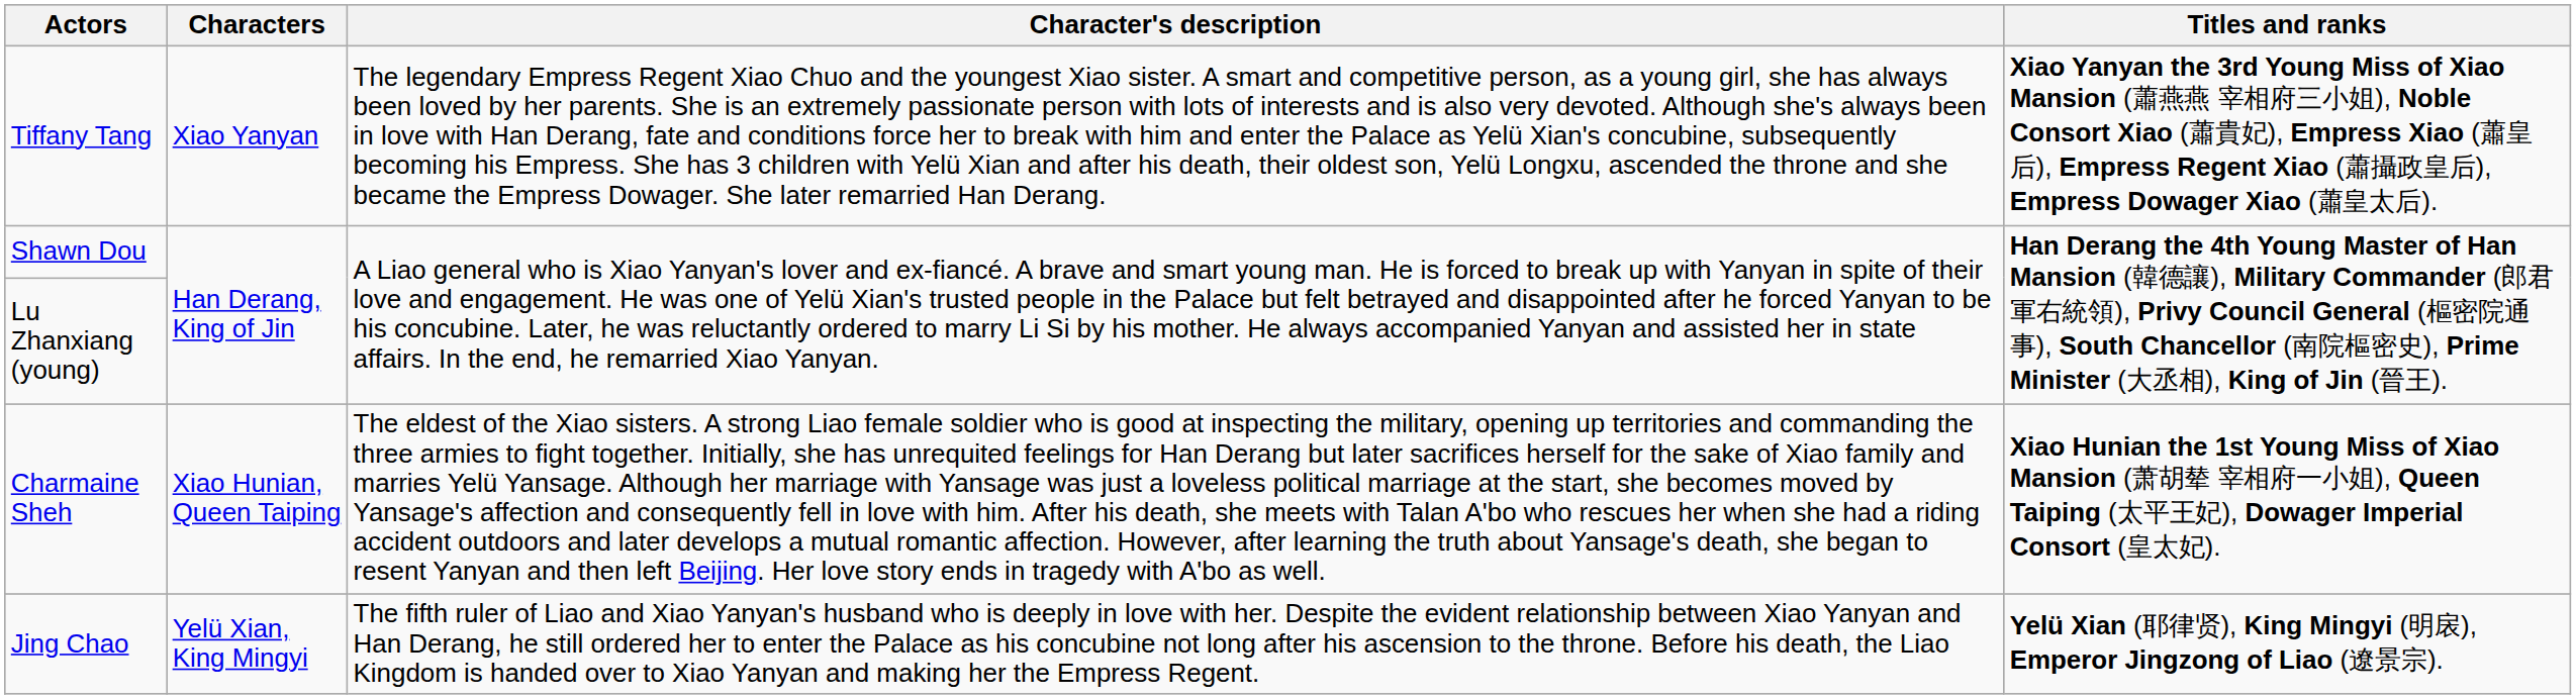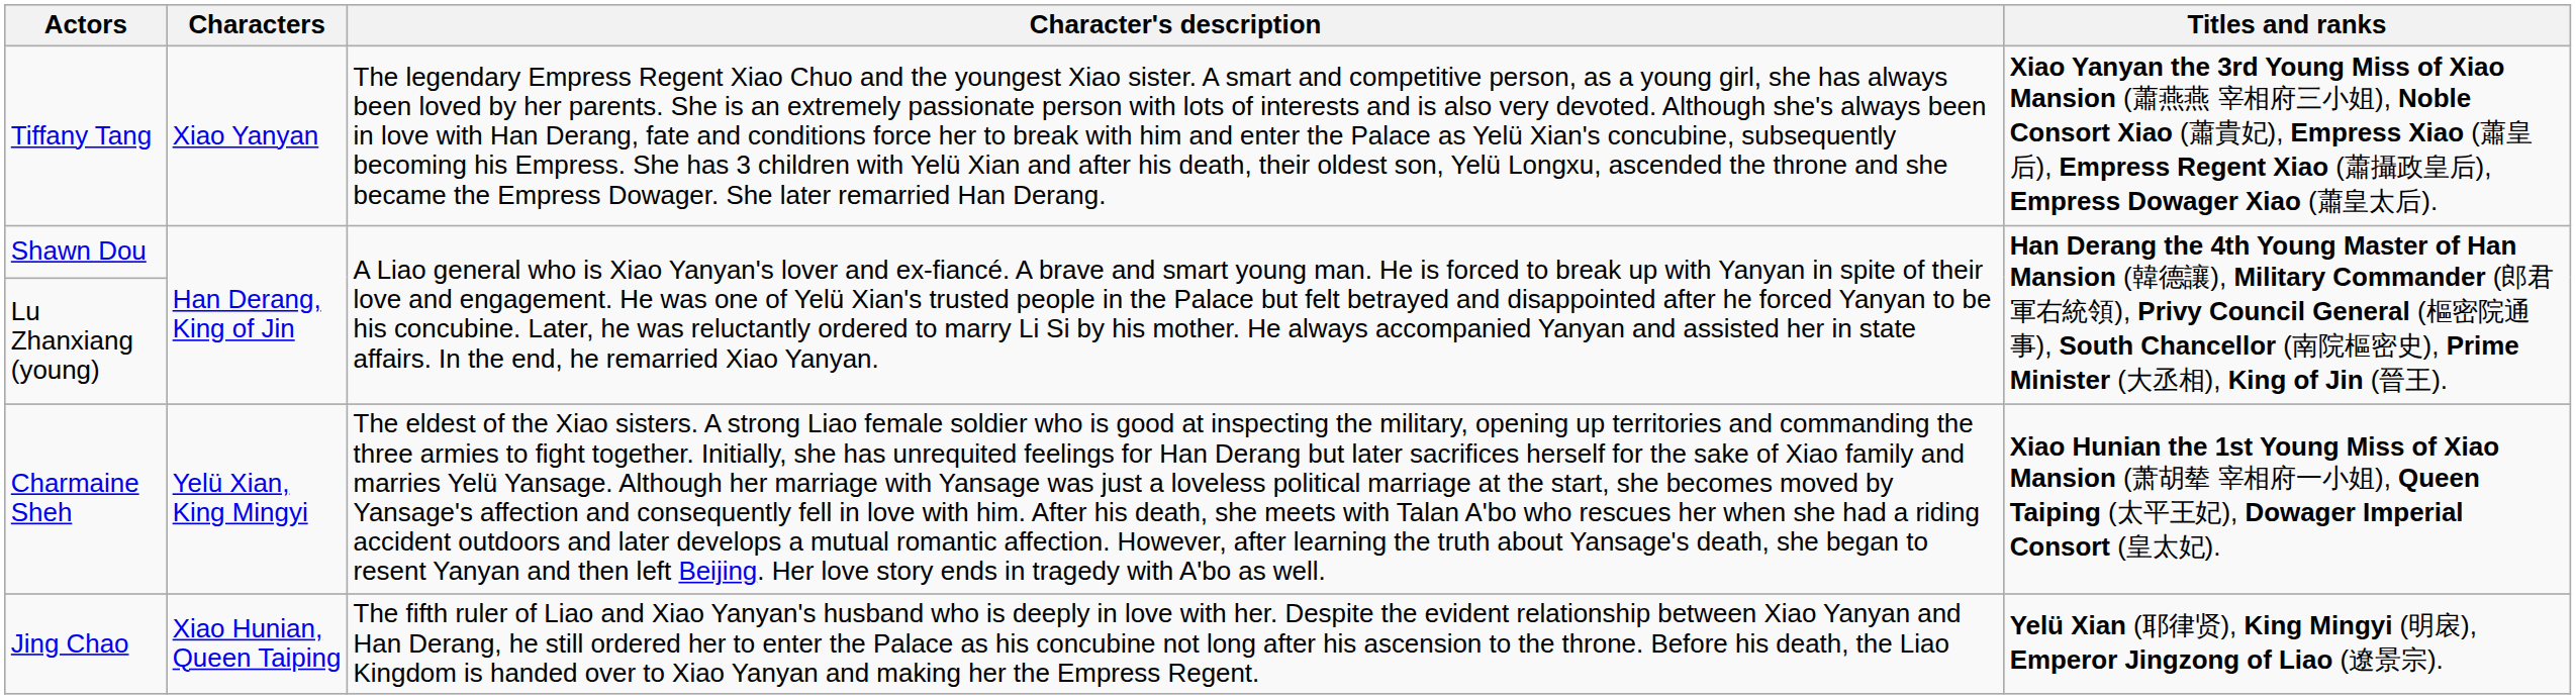 <table class="wikitable">
 <tr>
 <th>Actors</th>
 <th>Characters</th>
 <th>Character's description</th>
 <th>Titles and ranks</th>
 </tr>
 <tr>
 <td><a href='#'>Tiffany Tang</a></td>
 <td><a href='#'>Xiao Yanyan</a></td>
 <td>The legendary Empress Regent Xiao Chuo and the youngest Xiao sister. A smart and competitive person, as a young girl, she has always been loved by her parents. She is an extremely passionate person with lots of interests and is also very devoted. Although she's always been in love with Han Derang, fate and conditions force her to break with him and enter the Palace as Yelü Xian's concubine, subsequently becoming his Empress. She has 3 children with Yelü Xian and after his death, their oldest son, Yelü Longxu, ascended the throne and she became the Empress Dowager. She later remarried Han Derang.</td>
 <td><strong>Xiao Yanyan the 3rd Young Miss of Xiao Mansion</strong> (蕭燕燕 宰相府三小姐), <strong>Noble Consort Xiao</strong> (蕭貴妃), <strong>Empress Xiao</strong> (蕭皇后), <strong>Empress Regent Xiao</strong> (蕭攝政皇后), <strong>Empress Dowager Xiao</strong> (蕭皇太后).</td>
 </tr>
 <tr>
 <td><a href='#'>Shawn Dou</a></td>
 <td rowspan="2"><a href='#'>Han Derang, King of Jin</a></td>
 <td rowspan="2">A Liao general who is Xiao Yanyan's lover and ex-fiancé. A brave and smart young man. He is forced to break up with Yanyan in spite of their love and engagement. He was one of Yelü Xian's trusted people in the Palace but felt betrayed and disappointed after he forced Yanyan to be his concubine. Later, he was reluctantly ordered to marry Li Si by his mother. He always accompanied Yanyan and assisted her in state affairs. In the end, he remarried Xiao Yanyan.</td>
 <td rowspan="2"><strong>Han Derang the 4th Young Master of Han Mansion</strong> (韓德讓), <strong>Military Commander</strong> (郎君軍右統領), <strong>Privy Council General</strong> (樞密院通事), <strong>South Chancellor</strong> (南院樞密史), <strong>Prime Minister</strong> (大丞相), <strong>King of Jin</strong> (晉王).</td>
 </tr>
 <tr>
 <td>Lu Zhanxiang (young)</td>
 </tr>
 <tr>
 <td><a href='#'>Charmaine Sheh</a></td>
-<td><a href='#'>Xiao Hunian, Queen Taiping</a></td>
+<td><a href='#'>Yelü Xian, King Mingyi</a></td>
 <td>The eldest of the Xiao sisters. A strong Liao female soldier who is good at inspecting the military, opening up territories and commanding the three armies to fight together. Initially, she has unrequited feelings for Han Derang but later sacrifices herself for the sake of Xiao family and marries Yelü Yansage. Although her marriage with Yansage was just a loveless political marriage at the start, she becomes moved by Yansage's affection and consequently fell in love with him. After his death, she meets with Talan A'bo who rescues her when she  had a riding accident outdoors and later develops a mutual romantic affection. However, after learning the truth about Yansage's death, she began to resent Yanyan and then left <a href='#'>Beijing</a>. Her love story ends in tragedy with A'bo as well.</td>
 <td><strong>Xiao Hunian the 1st Young Miss of Xiao Mansion</strong> (萧胡辇 宰相府一小姐), <strong>Queen Taiping</strong> (太平王妃), <strong>Dowager Imperial Consort</strong> (皇太妃).</td>
 </tr>
 <tr>
 <td><a href='#'>Jing Chao</a></td>
-<td><a href='#'>Yelü Xian, King Mingyi</a></td>
+<td><a href='#'>Xiao Hunian, Queen Taiping</a></td>
 <td>The fifth ruler of Liao and Xiao Yanyan's husband who is deeply in love with her. Despite the evident relationship between Xiao Yanyan and Han Derang, he still ordered her to enter the Palace as his concubine not long after his ascension to the throne. Before his death, the Liao Kingdom is handed over to Xiao Yanyan and making her the Empress Regent.</td>
 <td><strong>Yelü Xian</strong> (耶律贤), <strong>King Mingyi</strong> (明扆), <strong>Emperor Jingzong of Liao</strong> (遼景宗).</td>
 </tr>
 </table>
